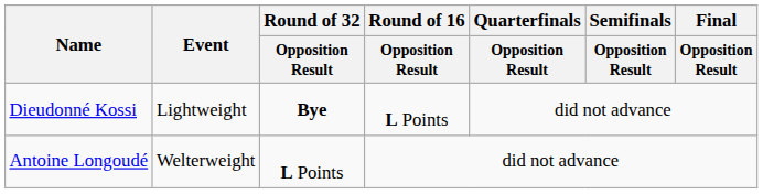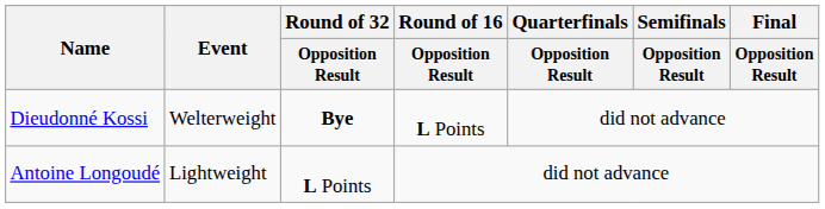 <table class=wikitable style="font-size:90%">
 <tr>
 <th rowspan="2">Name</th>
 <th rowspan="2">Event</th>
 <th>Round of 32</th>
 <th>Round of 16</th>
 <th>Quarterfinals</th>
 <th>Semifinals</th>
 <th>Final</th>
 </tr>
 <tr>
 <th style="line-height:1em"><small>Opposition<br>Result</small></th>
 <th style="line-height:1em"><small>Opposition<br>Result</small></th>
 <th style="line-height:1em"><small>Opposition<br>Result</small></th>
 <th style="line-height:1em"><small>Opposition<br>Result</small></th>
 <th style="line-height:1em"><small>Opposition<br>Result</small></th>
 </tr>
 <tr>
 <td><a href='#'>Dieudonné Kossi</a></td>
-<td>Lightweight</td>
+<td>Welterweight</td>
 <td align="center"><strong>Bye</strong></td>
 <td align="center"><br><strong>L</strong> Points</td>
 <td align="center" colspan="4">did not advance</td>
 </tr>
 <tr>
 <td><a href='#'>Antoine Longoudé</a></td>
-<td>Welterweight</td>
+<td>Lightweight</td>
 <td align="center"><br><strong>L</strong> Points</td>
 <td align="center" colspan="5">did not advance</td>
 </tr>
 </table>
